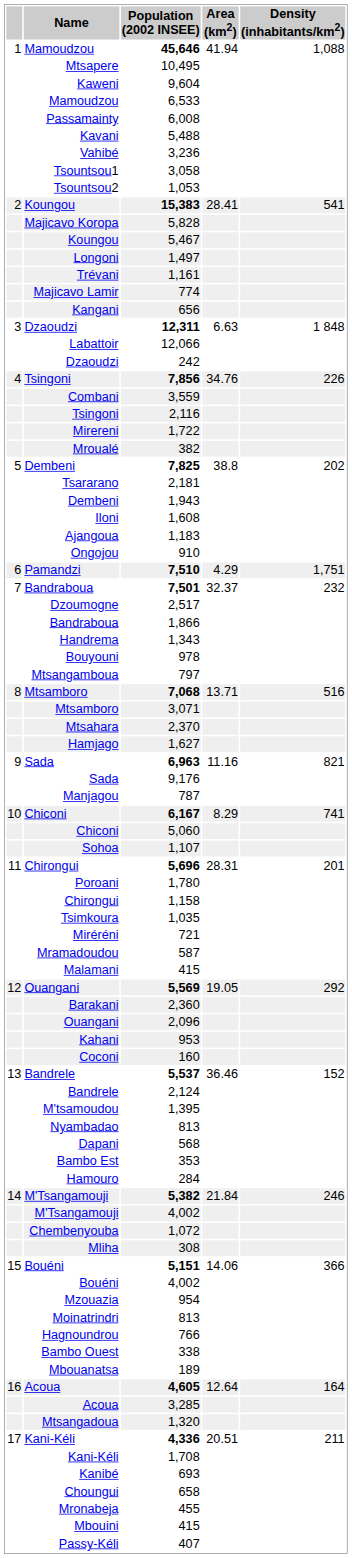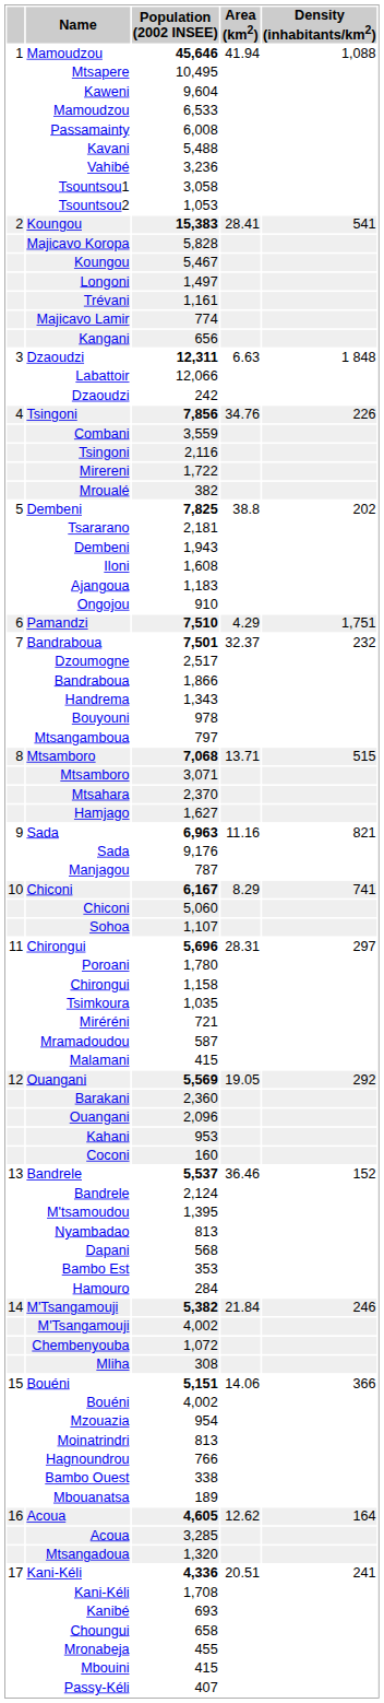 <table border="0" style="border: 1px solid #999; background-color:#FFFFFF">
 <tr align="center" bgcolor="#cccccc">
 <th></th>
 <th> Name </th>
 <th> Population <br>(2002 INSEE)</th>
 <th> Area <br>(km<sup>2</sup>)</th>
 <th> Density <br>(inhabitants/km<sup>2</sup>)</th>
 </tr>
 <tr align="right">
 <td>1</td>
 <td align="left"><a href='#'>Mamoudzou</a></td>
 <td><strong>45,646</strong></td>
 <td>41.94</td>
 <td>1,088</td>
 </tr>
 <tr align="right">
 <td></td>
 <td><a href='#'>Mtsapere</a></td>
 <td>10,495</td>
 <td></td>
 <td></td>
 </tr>
 <tr align="right">
 <td></td>
 <td><a href='#'>Kaweni</a></td>
 <td>9,604</td>
 <td></td>
 <td></td>
 </tr>
 <tr align="right">
 <td></td>
 <td><a href='#'>Mamoudzou</a></td>
 <td>6,533</td>
 <td></td>
 <td></td>
 </tr>
 <tr align="right">
 <td></td>
 <td><a href='#'>Passamainty</a></td>
 <td>6,008</td>
 <td></td>
 <td></td>
 </tr>
 <tr align="right">
 <td></td>
 <td><a href='#'>Kavani</a></td>
 <td>5,488</td>
 <td></td>
 <td></td>
 </tr>
 <tr align="right">
 <td></td>
 <td><a href='#'>Vahibé</a></td>
 <td>3,236</td>
 <td></td>
 <td></td>
 </tr>
 <tr align="right">
 <td></td>
 <td><a href='#'>Tsountsou</a>1</td>
 <td>3,058</td>
 <td></td>
 <td></td>
 </tr>
 <tr align="right">
 <td></td>
 <td><a href='#'>Tsountsou</a>2</td>
 <td>1,053</td>
 <td></td>
 <td></td>
 </tr>
 <tr align="right" bgcolor="#EFEFEF">
 <td>2</td>
 <td align="left"><a href='#'>Koungou</a></td>
 <td><strong>15,383</strong></td>
 <td>28.41</td>
 <td>541</td>
 </tr>
 <tr align="right" bgcolor="#EFEFEF">
 <td></td>
 <td><a href='#'>Majicavo Koropa</a></td>
 <td>5,828</td>
 <td></td>
 <td></td>
 </tr>
 <tr align="right" bgcolor="#EFEFEF">
 <td></td>
 <td><a href='#'>Koungou</a></td>
 <td>5,467</td>
 <td></td>
 <td></td>
 </tr>
 <tr align="right" bgcolor="#EFEFEF">
 <td></td>
 <td><a href='#'>Longoni</a></td>
 <td>1,497</td>
 <td></td>
 <td></td>
 </tr>
 <tr align="right" bgcolor="#EFEFEF">
 <td></td>
 <td><a href='#'>Trévani</a></td>
 <td>1,161</td>
 <td></td>
 <td></td>
 </tr>
 <tr align="right" bgcolor="#EFEFEF">
 <td></td>
 <td><a href='#'>Majicavo Lamir</a></td>
 <td>774</td>
 <td></td>
 <td></td>
 </tr>
 <tr align="right" bgcolor="#EFEFEF">
 <td></td>
 <td><a href='#'>Kangani</a></td>
 <td>656</td>
 <td></td>
 <td></td>
 </tr>
 <tr align="right">
 <td>3</td>
 <td align="left"><a href='#'>Dzaoudzi</a></td>
 <td><strong>12,311</strong></td>
 <td>6.63</td>
 <td>1 848</td>
 </tr>
 <tr align="right">
 <td></td>
 <td><a href='#'>Labattoir</a></td>
 <td>12,066</td>
 <td></td>
 <td></td>
 </tr>
 <tr align="right">
 <td></td>
 <td><a href='#'>Dzaoudzi</a></td>
 <td>242</td>
 <td></td>
 <td></td>
 </tr>
 <tr align="right" bgcolor="#EFEFEF">
 <td>4</td>
 <td align="left"><a href='#'>Tsingoni</a></td>
 <td><strong>7,856</strong></td>
 <td>34.76</td>
 <td>226</td>
 </tr>
 <tr align="right" bgcolor="#EFEFEF">
 <td></td>
 <td><a href='#'>Combani</a></td>
 <td>3,559</td>
 <td></td>
 <td></td>
 </tr>
 <tr align="right" bgcolor="#EFEFEF">
 <td></td>
 <td><a href='#'>Tsingoni</a></td>
 <td>2,116</td>
 <td></td>
 <td></td>
 </tr>
 <tr align="right" bgcolor="#EFEFEF">
 <td></td>
 <td><a href='#'>Mirereni</a></td>
 <td>1,722</td>
 <td></td>
 <td></td>
 </tr>
 <tr align="right" bgcolor="#EFEFEF">
 <td></td>
 <td><a href='#'>Mroualé</a></td>
 <td>382</td>
 <td></td>
 <td></td>
 </tr>
 <tr align="right">
 <td>5</td>
 <td align="left"><a href='#'>Dembeni</a></td>
 <td><strong>7,825</strong></td>
 <td>38.8</td>
 <td>202</td>
 </tr>
 <tr align="right">
 <td></td>
 <td><a href='#'>Tsararano</a></td>
 <td>2,181</td>
 <td></td>
 <td></td>
 </tr>
 <tr align="right">
 <td></td>
 <td><a href='#'>Dembeni</a></td>
 <td>1,943</td>
 <td></td>
 <td></td>
 </tr>
 <tr align="right">
 <td></td>
 <td><a href='#'>Iloni</a></td>
 <td>1,608</td>
 <td></td>
 <td></td>
 </tr>
 <tr align="right">
 <td></td>
 <td><a href='#'>Ajangoua</a></td>
 <td>1,183</td>
 <td></td>
 <td></td>
 </tr>
 <tr align="right">
 <td></td>
 <td><a href='#'>Ongojou</a></td>
 <td>910</td>
 <td></td>
 <td></td>
 </tr>
 <tr align="right" bgcolor="#EFEFEF">
 <td>6</td>
 <td align="left"><a href='#'>Pamandzi</a></td>
 <td><strong>7,510</strong></td>
 <td>4.29</td>
 <td>1,751</td>
 </tr>
 <tr align="right">
 <td>7</td>
 <td align="left"><a href='#'>Bandraboua</a></td>
 <td><strong>7,501</strong></td>
 <td>32.37</td>
 <td>232</td>
 </tr>
 <tr align="right">
 <td></td>
 <td><a href='#'>Dzoumogne</a></td>
 <td>2,517</td>
 <td></td>
 <td></td>
 </tr>
 <tr align="right">
 <td></td>
 <td><a href='#'>Bandraboua</a></td>
 <td>1,866</td>
 <td></td>
 <td></td>
 </tr>
 <tr align="right">
 <td></td>
 <td><a href='#'>Handrema</a></td>
 <td>1,343</td>
 <td></td>
 <td></td>
 </tr>
 <tr align="right">
 <td></td>
 <td><a href='#'>Bouyouni</a></td>
 <td>978</td>
 <td></td>
 <td></td>
 </tr>
 <tr align="right">
 <td></td>
 <td><a href='#'>Mtsangamboua</a></td>
 <td>797</td>
 <td></td>
 <td></td>
 </tr>
 <tr align="right" bgcolor="#EFEFEF">
 <td>8</td>
 <td align="left"><a href='#'>Mtsamboro</a></td>
 <td><strong>7,068</strong></td>
 <td>13.71</td>
-<td>516</td>
+<td>515</td>
 </tr>
 <tr align="right" bgcolor="#EFEFEF">
 <td></td>
 <td><a href='#'>Mtsamboro</a></td>
 <td>3,071</td>
 <td></td>
 <td></td>
 </tr>
 <tr align="right" bgcolor="#EFEFEF">
 <td></td>
 <td><a href='#'>Mtsahara</a></td>
 <td>2,370</td>
 <td></td>
 <td></td>
 </tr>
 <tr align="right" bgcolor="#EFEFEF">
 <td></td>
 <td><a href='#'>Hamjago</a></td>
 <td>1,627</td>
 <td></td>
 <td></td>
 </tr>
 <tr align="right">
 <td>9</td>
 <td align="left"><a href='#'>Sada</a></td>
 <td><strong>6,963</strong></td>
 <td>11.16</td>
 <td>821</td>
 </tr>
 <tr align="right">
 <td></td>
 <td><a href='#'>Sada</a></td>
 <td>9,176</td>
 <td></td>
 <td></td>
 </tr>
 <tr align="right">
 <td></td>
 <td><a href='#'>Manjagou</a></td>
 <td>787</td>
 <td></td>
 <td></td>
 </tr>
 <tr align="right" bgcolor="#EFEFEF">
 <td>10</td>
 <td align="left"><a href='#'>Chiconi</a></td>
 <td><strong>6,167</strong></td>
 <td>8.29</td>
 <td>741</td>
 </tr>
 <tr align="right" bgcolor="#EFEFEF">
 <td></td>
 <td><a href='#'>Chiconi</a></td>
 <td>5,060</td>
 <td></td>
 <td></td>
 </tr>
 <tr align="right" bgcolor="#EFEFEF">
 <td></td>
 <td><a href='#'>Sohoa</a></td>
 <td>1,107</td>
 <td></td>
 <td></td>
 </tr>
 <tr align="right">
 <td>11</td>
 <td align="left"><a href='#'>Chirongui</a></td>
 <td><strong>5,696</strong></td>
 <td>28.31</td>
-<td>201</td>
+<td>297</td>
 </tr>
 <tr align="right">
 <td></td>
 <td><a href='#'>Poroani</a></td>
 <td>1,780</td>
 <td></td>
 <td></td>
 </tr>
 <tr align="right">
 <td></td>
 <td><a href='#'>Chirongui</a></td>
 <td>1,158</td>
 <td></td>
 <td></td>
 </tr>
 <tr align="right">
 <td></td>
 <td><a href='#'>Tsimkoura</a></td>
 <td>1,035</td>
 <td></td>
 <td></td>
 </tr>
 <tr align="right">
 <td></td>
 <td><a href='#'>Miréréni</a></td>
 <td>721</td>
 <td></td>
 <td></td>
 </tr>
 <tr align="right">
 <td></td>
 <td><a href='#'>Mramadoudou</a></td>
 <td>587</td>
 <td></td>
 <td></td>
 </tr>
 <tr align="right">
 <td></td>
 <td><a href='#'>Malamani</a></td>
 <td>415</td>
 <td></td>
 <td></td>
 </tr>
 <tr align="right" bgcolor="#EFEFEF">
 <td>12</td>
 <td align="left"><a href='#'>Ouangani</a></td>
 <td><strong>5,569</strong></td>
 <td>19.05</td>
 <td>292</td>
 </tr>
 <tr align="right" bgcolor="#EFEFEF">
 <td></td>
 <td><a href='#'>Barakani</a></td>
 <td>2,360</td>
 <td></td>
 <td></td>
 </tr>
 <tr align="right" bgcolor="#EFEFEF">
 <td></td>
 <td><a href='#'>Ouangani</a></td>
 <td>2,096</td>
 <td></td>
 <td></td>
 </tr>
 <tr align="right" bgcolor="#EFEFEF">
 <td></td>
 <td><a href='#'>Kahani</a></td>
 <td>953</td>
 <td></td>
 <td></td>
 </tr>
 <tr align="right" bgcolor="#EFEFEF">
 <td></td>
 <td><a href='#'>Coconi</a></td>
 <td>160</td>
 <td></td>
 <td></td>
 </tr>
 <tr align="right">
 <td>13</td>
 <td align="left"><a href='#'>Bandrele</a></td>
 <td><strong>5,537</strong></td>
 <td>36.46</td>
 <td>152</td>
 </tr>
 <tr align="right">
 <td></td>
 <td><a href='#'>Bandrele</a></td>
 <td>2,124</td>
 <td></td>
 <td></td>
 </tr>
 <tr align="right">
 <td></td>
 <td><a href='#'>M'tsamoudou</a></td>
 <td>1,395</td>
 <td></td>
 <td></td>
 </tr>
 <tr align="right">
 <td></td>
 <td><a href='#'>Nyambadao</a></td>
 <td>813</td>
 <td></td>
 <td></td>
 </tr>
 <tr align="right">
 <td></td>
 <td><a href='#'>Dapani</a></td>
 <td>568</td>
 <td></td>
 <td></td>
 </tr>
 <tr align="right">
 <td></td>
 <td><a href='#'>Bambo Est</a></td>
 <td>353</td>
 <td></td>
 <td></td>
 </tr>
 <tr align="right">
 <td></td>
 <td><a href='#'>Hamouro</a></td>
 <td>284</td>
 <td></td>
 <td></td>
 </tr>
 <tr align="right" bgcolor="#EFEFEF">
 <td>14</td>
 <td align="left"><a href='#'>M'Tsangamouji</a></td>
 <td><strong>5,382</strong></td>
 <td>21.84</td>
 <td>246</td>
 </tr>
 <tr align="right" bgcolor="#EFEFEF">
 <td></td>
 <td><a href='#'>M'Tsangamouji</a></td>
 <td>4,002</td>
 <td></td>
 <td></td>
 </tr>
 <tr align="right" bgcolor="#EFEFEF">
 <td></td>
 <td><a href='#'>Chembenyouba</a></td>
 <td>1,072</td>
 <td></td>
 <td></td>
 </tr>
 <tr align="right" bgcolor="#EFEFEF">
 <td></td>
 <td><a href='#'>Mliha</a></td>
 <td>308</td>
 <td></td>
 <td></td>
 </tr>
 <tr align="right">
 <td>15</td>
 <td align="left"><a href='#'>Bouéni</a></td>
 <td><strong>5,151</strong></td>
 <td>14.06</td>
 <td>366</td>
 </tr>
 <tr align="right">
 <td></td>
 <td><a href='#'>Bouéni</a></td>
 <td>4,002</td>
 <td></td>
 <td></td>
 </tr>
 <tr align="right">
 <td></td>
 <td><a href='#'>Mzouazia</a></td>
 <td>954</td>
 <td></td>
 <td></td>
 </tr>
 <tr align="right">
 <td></td>
 <td><a href='#'>Moinatrindri</a></td>
 <td>813</td>
 <td></td>
 <td></td>
 </tr>
 <tr align="right">
 <td></td>
 <td><a href='#'>Hagnoundrou</a></td>
 <td>766</td>
 <td></td>
 <td></td>
 </tr>
 <tr align="right">
 <td></td>
 <td><a href='#'>Bambo Ouest</a></td>
 <td>338</td>
 <td></td>
 <td></td>
 </tr>
 <tr align="right">
 <td></td>
 <td><a href='#'>Mbouanatsa</a></td>
 <td>189</td>
 <td></td>
 <td></td>
 </tr>
 <tr align="right" bgcolor="#EFEFEF">
 <td>16</td>
 <td align="left"><a href='#'>Acoua</a></td>
 <td><strong>4,605</strong></td>
-<td>12.64</td>
+<td>12.62</td>
 <td>164</td>
 </tr>
 <tr align="right" bgcolor="#EFEFEF">
 <td></td>
 <td><a href='#'>Acoua</a></td>
 <td>3,285</td>
 <td></td>
 <td></td>
 </tr>
 <tr align="right" bgcolor="#EFEFEF">
 <td></td>
 <td><a href='#'>Mtsangadoua</a></td>
 <td>1,320</td>
 <td></td>
 <td></td>
 </tr>
 <tr align="right">
 <td>17</td>
 <td align="left"><a href='#'>Kani-Kéli</a></td>
 <td><strong>4,336</strong></td>
 <td>20.51</td>
-<td>211</td>
+<td>241</td>
 </tr>
 <tr align="right">
 <td></td>
 <td><a href='#'>Kani-Kéli</a></td>
 <td>1,708</td>
 <td></td>
 <td></td>
 </tr>
 <tr align="right">
 <td></td>
 <td><a href='#'>Kanibé</a></td>
 <td>693</td>
 <td></td>
 <td></td>
 </tr>
 <tr align="right">
 <td></td>
 <td><a href='#'>Choungui</a></td>
 <td>658</td>
 <td></td>
 <td></td>
 </tr>
 <tr align="right">
 <td></td>
 <td><a href='#'>Mronabeja</a></td>
 <td>455</td>
 <td></td>
 <td></td>
 </tr>
 <tr align="right">
 <td></td>
 <td><a href='#'>Mbouini</a></td>
 <td>415</td>
 <td></td>
 <td></td>
 </tr>
 <tr align="right">
 <td></td>
 <td><a href='#'>Passy-Kéli</a></td>
 <td>407</td>
 <td></td>
 <td></td>
 </tr>
 </table>
